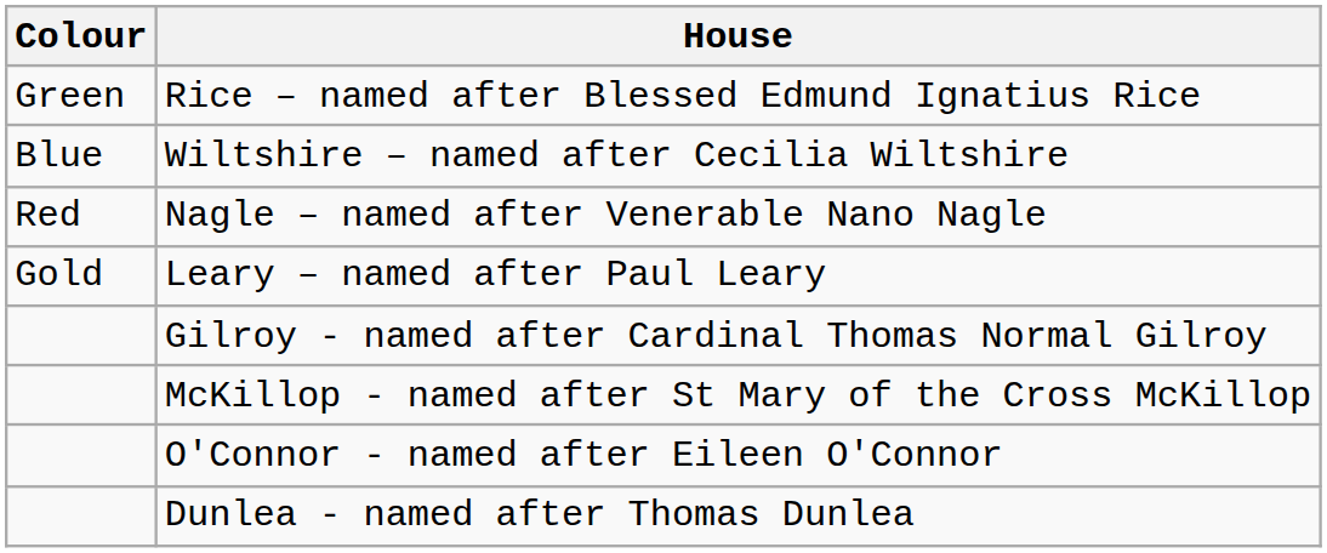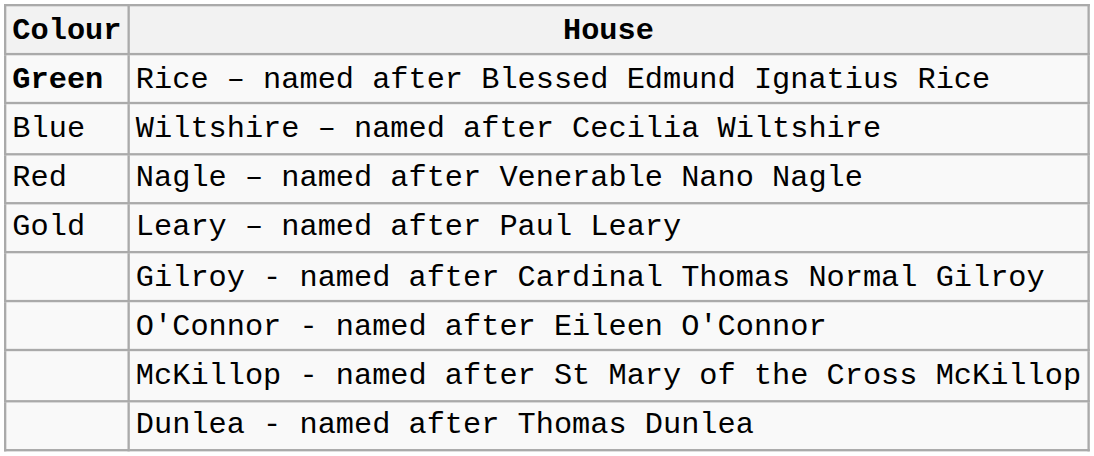 <table class="wikitable">
 <tr>
 <th>Colour</th>
 <th>House</th>
 </tr>
 <tr>
-<td><span>      Green</span></td>
+<td><strong><span>      Green</span></strong></td>
 <td>Rice – named after Blessed Edmund Ignatius Rice</td>
 </tr>
 <tr>
 <td><span>       Blue</span></td>
 <td>Wiltshire – named after Cecilia Wiltshire</td>
 </tr>
 <tr>
 <td><span>        Red</span></td>
 <td>Nagle – named after Venerable Nano Nagle</td>
 </tr>
 <tr>
 <td><span>      Gold</span></td>
 <td>Leary – named after Paul Leary</td>
 </tr>
 <tr>
 <td></td>
 <td>Gilroy - named after Cardinal Thomas Normal Gilroy</td>
 </tr>
 <tr>
 <td></td>
-<td>McKillop - named after St Mary of the Cross McKillop</td>
+<td>O'Connor - named after Eileen O'Connor</td>
 </tr>
 <tr>
 <td></td>
-<td>O'Connor - named after Eileen O'Connor</td>
+<td>McKillop - named after St Mary of the Cross McKillop</td>
 </tr>
 <tr>
 <td></td>
 <td>Dunlea - named after Thomas Dunlea</td>
 </tr>
 </table>
